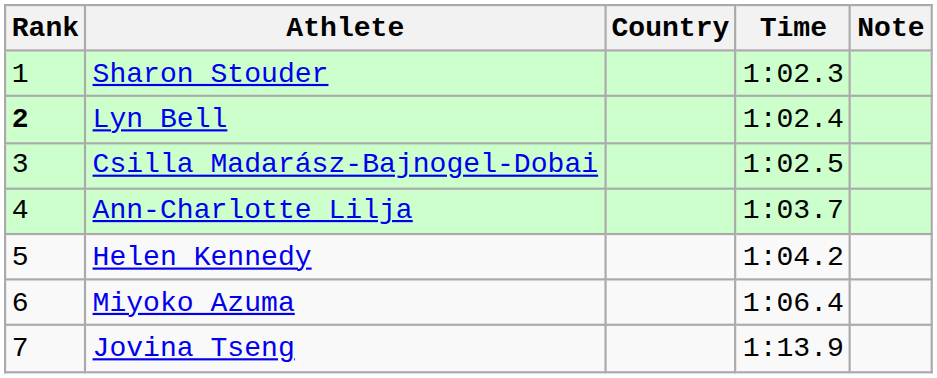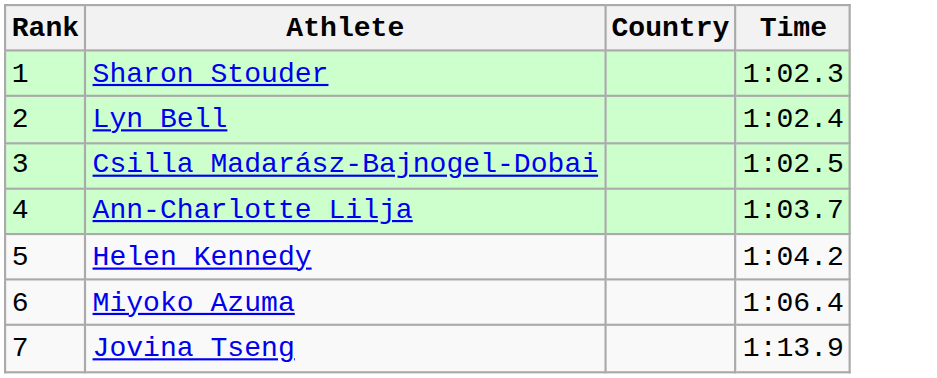 <table class="wikitable sortable">
 <tr>
 <th>Rank</th>
 <th>Athlete</th>
 <th>Country</th>
 <th>Time</th>
-<th>Note</th>
 </tr>
 <tr bgcolor=#CCFFCC>
 <td>1</td>
 <td><a href='#'>Sharon Stouder</a></td>
 <td></td>
 <td>1:02.3</td>
-<td></td>
 </tr>
 <tr bgcolor=#CCFFCC>
-<td><strong>2</strong></td>
+<td>2</td>
 <td><a href='#'>Lyn Bell</a></td>
 <td></td>
 <td>1:02.4</td>
-<td></td>
 </tr>
 <tr bgcolor=#CCFFCC>
 <td>3</td>
 <td><a href='#'>Csilla Madarász-Bajnogel-Dobai</a></td>
 <td></td>
 <td>1:02.5</td>
-<td></td>
 </tr>
 <tr bgcolor=#CCFFCC>
 <td>4</td>
 <td><a href='#'>Ann-Charlotte Lilja</a></td>
 <td></td>
 <td>1:03.7</td>
-<td></td>
 </tr>
 <tr>
 <td>5</td>
 <td><a href='#'>Helen Kennedy</a></td>
 <td></td>
 <td>1:04.2</td>
-<td></td>
 </tr>
 <tr>
 <td>6</td>
 <td><a href='#'>Miyoko Azuma</a></td>
 <td></td>
 <td>1:06.4</td>
-<td></td>
 </tr>
 <tr>
 <td>7</td>
 <td><a href='#'>Jovina Tseng</a></td>
 <td></td>
 <td>1:13.9</td>
-<td></td>
 </tr>
 </table>
